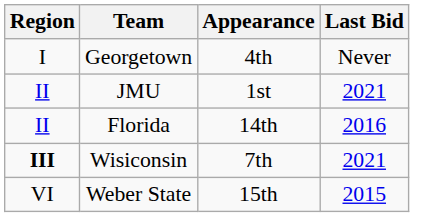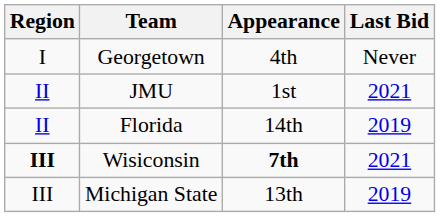 <table class="wikitable sortable" style="text-align:center">
 <tr>
 <th>Region</th>
 <th>Team</th>
 <th>Appearance</th>
 <th>Last Bid</th>
 </tr>
 <tr>
 <td>I</td>
 <td>Georgetown</td>
 <td>4th</td>
 <td>Never</td>
 </tr>
 <tr>
 <td><a href='#'>II</a></td>
 <td>JMU</td>
 <td>1st</td>
 <td><a href='#'>2021</a></td>
 </tr>
 <tr>
 <td><a href='#'>II</a></td>
 <td>Florida</td>
 <td>14th</td>
-<td><a href='#'>2016</a></td>
+<td><a href='#'>2019</a></td>
 </tr>
 <tr>
 <td><strong>III</strong></td>
 <td>Wisiconsin</td>
-<td>7th</td>
+<td><strong>7th</strong></td>
 <td><a href='#'>2021</a></td>
 </tr>
 <tr>
-<td>VI</td>
-<td>Weber State</td>
-<td>15th</td>
-<td><a href='#'>2015</a></td>
+<td>III</td>
+<td>Michigan State</td>
+<td>13th</td>
+<td><a href='#'>2019</a></td>
 </tr>
 </table>
